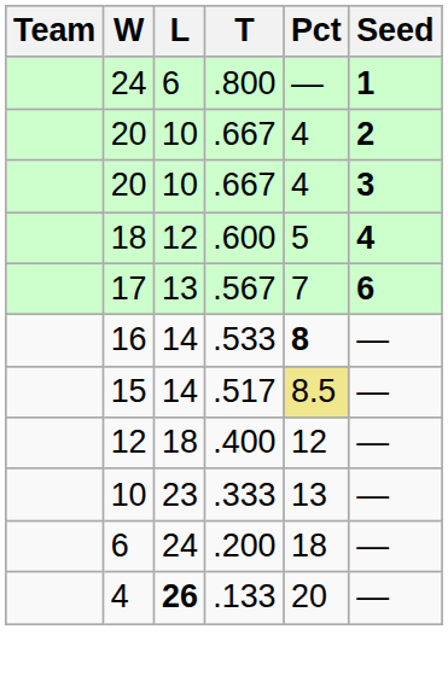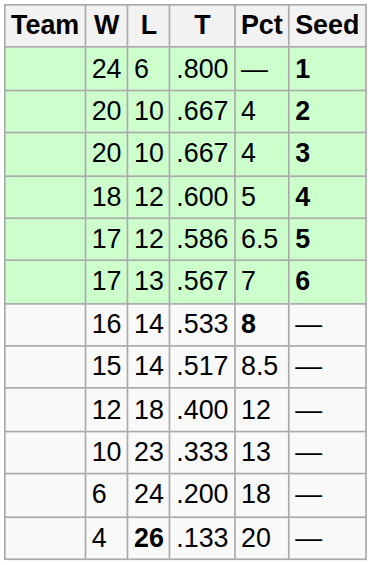 <table class=wikitable>
 <tr>
 <th>Team</th>
 <th>W</th>
 <th>L</th>
 <th>T</th>
 <th>Pct</th>
 <th>Seed</th>
 </tr>
 <tr bgcolor="#ccffcc">
 <td></td>
 <td>24</td>
 <td>6</td>
 <td>.800</td>
 <td>—</td>
 <td><strong>1</strong></td>
 </tr>
 <tr bgcolor="#ccffcc">
 <td></td>
 <td>20</td>
 <td>10</td>
 <td>.667</td>
 <td>4</td>
 <td><strong>2</strong></td>
 </tr>
 <tr bgcolor="#ccffcc">
 <td></td>
 <td>20</td>
 <td>10</td>
 <td>.667</td>
 <td>4</td>
 <td><strong>3</strong></td>
 </tr>
 <tr bgcolor="#ccffcc">
 <td></td>
 <td>18</td>
 <td>12</td>
 <td>.600</td>
 <td>5</td>
 <td><strong>4</strong></td>
 </tr>
 <tr bgcolor="#ccffcc">
 <td></td>
 <td>17</td>
+<td>12</td>
+<td>.586</td>
+<td>6.5</td>
+<td><strong>5</strong></td>
+</tr>
+<tr bgcolor="#ccffcc">
+<td></td>
+<td>17</td>
 <td>13</td>
 <td>.567</td>
 <td>7</td>
 <td><strong>6</strong></td>
 </tr>
 <tr>
 <td></td>
 <td>16</td>
 <td>14</td>
 <td>.533</td>
 <td><strong>8</strong></td>
 <td>—</td>
 </tr>
 <tr>
 <td></td>
 <td>15</td>
 <td>14</td>
 <td>.517</td>
-<td style="background: khaki;">8.5</td>
+<td>8.5</td>
 <td>—</td>
 </tr>
 <tr>
 <td></td>
 <td>12</td>
 <td>18</td>
 <td>.400</td>
 <td>12</td>
 <td>—</td>
 </tr>
 <tr>
 <td></td>
 <td>10</td>
 <td>23</td>
 <td>.333</td>
 <td>13</td>
 <td>—</td>
 </tr>
 <tr>
 <td></td>
 <td>6</td>
 <td>24</td>
 <td>.200</td>
 <td>18</td>
 <td>—</td>
 </tr>
 <tr>
 <td></td>
 <td>4</td>
 <td><strong>26</strong></td>
 <td>.133</td>
 <td>20</td>
 <td>—</td>
 </tr>
 </table>
